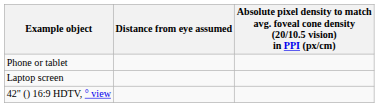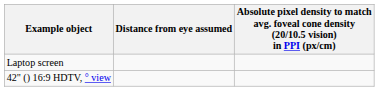 <table class="wikitable">
 <tr>
 <th>Example object</th>
 <th>Distance from eye assumed</th>
 <th>Absolute pixel density to match <br>avg. foveal cone density <br> (20/10.5 vision)<br>in <a href='#'>PPI</a> (px/cm)</th>
-</tr>
-<tr>
-<td>Phone or tablet</td>
-<td></td>
-<td></td>
 </tr>
 <tr>
 <td>Laptop screen</td>
 <td></td>
 <td></td>
 </tr>
 <tr>
 <td>42" () 16:9 HDTV, <a href='#'>° view</a></td>
 <td></td>
 <td></td>
 </tr>
 </table>
